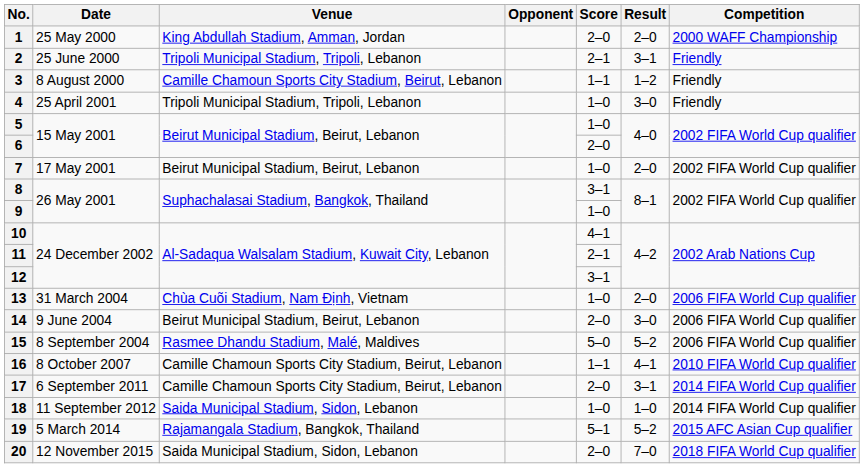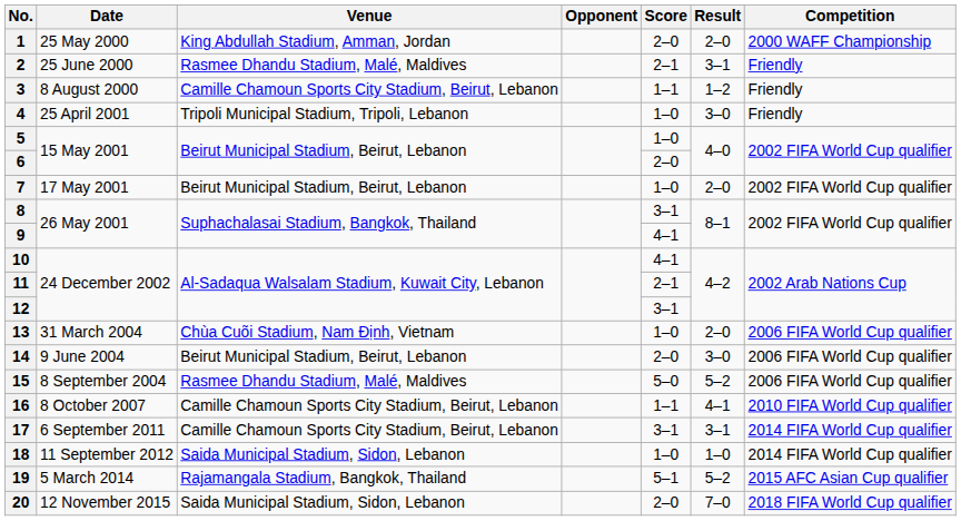 <table class="wikitable plainrowheaders sortable">
 <tr>
 <th scope="col">No.</th>
 <th scope="col">Date</th>
 <th scope="col">Venue</th>
 <th scope="col">Opponent</th>
 <th scope="col">Score</th>
 <th scope="col">Result</th>
 <th scope="col">Competition</th>
 </tr>
 <tr>
 <th scope="row">1</th>
 <td>25 May 2000</td>
 <td><a href='#'>King Abdullah Stadium</a>, <a href='#'>Amman</a>, Jordan</td>
 <td></td>
 <td align="center">2–0</td>
 <td align="center">2–0</td>
 <td><a href='#'>2000 WAFF Championship</a></td>
 </tr>
 <tr>
 <th scope="row">2</th>
 <td>25 June 2000</td>
-<td><a href='#'>Tripoli Municipal Stadium</a>, <a href='#'>Tripoli</a>, Lebanon</td>
+<td><a href='#'>Rasmee Dhandu Stadium</a>, <a href='#'>Malé</a>, Maldives</td>
 <td></td>
 <td align="center">2–1</td>
 <td align="center">3–1</td>
 <td><a href='#'>Friendly</a></td>
 </tr>
 <tr>
 <th scope="row">3</th>
 <td>8 August 2000</td>
 <td><a href='#'>Camille Chamoun Sports City Stadium</a>, <a href='#'>Beirut</a>, Lebanon</td>
 <td></td>
 <td align="center">1–1</td>
 <td style="text-align:center">1–2</td>
 <td>Friendly</td>
 </tr>
 <tr>
 <th scope="row">4</th>
 <td>25 April 2001</td>
 <td>Tripoli Municipal Stadium, Tripoli, Lebanon</td>
 <td></td>
 <td align="center">1–0</td>
 <td style="text-align:center">3–0</td>
 <td>Friendly</td>
 </tr>
 <tr>
 <th scope="row">5</th>
 <td rowspan="2">15 May 2001</td>
 <td rowspan="2"><a href='#'>Beirut Municipal Stadium</a>, Beirut, Lebanon</td>
 <td rowspan="2"></td>
 <td align="center">1–0</td>
 <td rowspan="2" align="center">4–0</td>
 <td rowspan="2"><a href='#'>2002 FIFA World Cup qualifier</a></td>
 </tr>
 <tr>
 <th scope="row">6</th>
 <td align="center">2–0</td>
 </tr>
 <tr>
 <th scope="row">7</th>
 <td>17 May 2001</td>
 <td>Beirut Municipal Stadium, Beirut, Lebanon</td>
 <td></td>
 <td align="center">1–0</td>
 <td align="center">2–0</td>
 <td>2002 FIFA World Cup qualifier</td>
 </tr>
 <tr>
 <th scope="row">8</th>
 <td rowspan="2">26 May 2001</td>
 <td rowspan="2"><a href='#'>Suphachalasai Stadium</a>, <a href='#'>Bangkok</a>, Thailand</td>
 <td rowspan="2"></td>
 <td align="center">3–1</td>
 <td rowspan="2" align="center">8–1</td>
 <td rowspan="2">2002 FIFA World Cup qualifier</td>
 </tr>
 <tr>
 <th scope="row">9</th>
-<td align="center">1–0</td>
+<td align="center">4–1</td>
 </tr>
 <tr>
 <th scope="row">10</th>
 <td rowspan="3">24 December 2002</td>
 <td rowspan="3"><a href='#'>Al-Sadaqua Walsalam Stadium</a>, <a href='#'>Kuwait City</a>, Lebanon</td>
 <td rowspan="3"></td>
 <td align="center">4–1</td>
 <td rowspan="3" align="center">4–2</td>
 <td rowspan="3"><a href='#'>2002 Arab Nations Cup</a></td>
 </tr>
 <tr>
 <th scope="row">11</th>
 <td align="center">2–1</td>
 </tr>
 <tr>
 <th scope="row">12</th>
 <td align="center">3–1</td>
 </tr>
 <tr>
 <th scope="row">13</th>
 <td>31 March 2004</td>
 <td><a href='#'>Chùa Cuõi Stadium</a>, <a href='#'>Nam Định</a>, Vietnam</td>
 <td></td>
 <td align="center">1–0</td>
 <td align="center">2–0</td>
 <td><a href='#'>2006 FIFA World Cup qualifier</a></td>
 </tr>
 <tr>
 <th scope="row">14</th>
 <td>9 June 2004</td>
 <td>Beirut Municipal Stadium, Beirut, Lebanon</td>
 <td></td>
 <td align="center">2–0</td>
 <td align="center">3–0</td>
 <td>2006 FIFA World Cup qualifier</td>
 </tr>
 <tr>
 <th scope="row">15</th>
 <td>8 September 2004</td>
 <td><a href='#'>Rasmee Dhandu Stadium</a>, <a href='#'>Malé</a>, Maldives</td>
 <td></td>
 <td align="center">5–0</td>
 <td align="center">5–2</td>
 <td>2006 FIFA World Cup qualifier</td>
 </tr>
 <tr>
 <th scope="row">16</th>
 <td>8 October 2007</td>
 <td>Camille Chamoun Sports City Stadium, Beirut, Lebanon</td>
 <td></td>
 <td align="center">1–1</td>
 <td align="center">4–1</td>
 <td><a href='#'>2010 FIFA World Cup qualifier</a></td>
 </tr>
 <tr>
 <th scope="row">17</th>
 <td>6 September 2011</td>
 <td>Camille Chamoun Sports City Stadium, Beirut, Lebanon</td>
 <td></td>
-<td align="center">2–0</td>
+<td align="center">3–1</td>
 <td align="center">3–1</td>
 <td><a href='#'>2014 FIFA World Cup qualifier</a></td>
 </tr>
 <tr>
 <th scope="row">18</th>
 <td>11 September 2012</td>
 <td><a href='#'>Saida Municipal Stadium</a>, <a href='#'>Sidon</a>, Lebanon</td>
 <td></td>
 <td align="center">1–0</td>
 <td align="center">1–0</td>
 <td>2014 FIFA World Cup qualifier</td>
 </tr>
 <tr>
 <th scope="row">19</th>
 <td>5 March 2014</td>
 <td><a href='#'>Rajamangala Stadium</a>, Bangkok, Thailand</td>
 <td></td>
 <td align="center">5–1</td>
 <td align="center">5–2</td>
 <td><a href='#'>2015 AFC Asian Cup qualifier</a></td>
 </tr>
 <tr>
 <th scope="row">20</th>
 <td>12 November 2015</td>
 <td>Saida Municipal Stadium, Sidon, Lebanon</td>
 <td></td>
 <td align="center">2–0</td>
 <td align="center">7–0</td>
 <td><a href='#'>2018 FIFA World Cup qualifier</a></td>
 </tr>
 </table>
